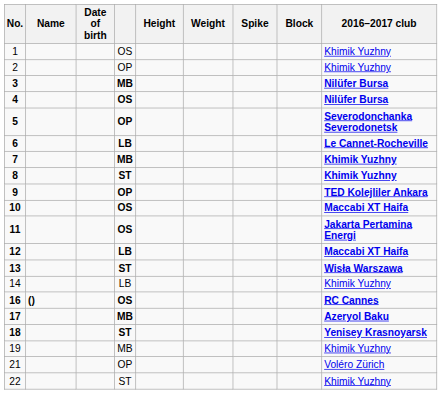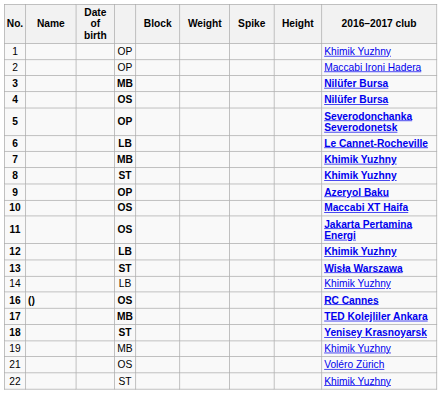 <table class="wikitable sortable" style="font-size:90%; text-align:center;">
 <tr>
 <th>No.</th>
 <th style="width:12em">Name</th>
 <th style="width:8em">Date of birth</th>
 <th></th>
-<th style="width:9em">Height</th>
+<th style="width:9em">Block</th>
 <th style="width:9em">Weight</th>
 <th style="width:9em">Spike</th>
-<th style="width:9em">Block</th>
+<th style="width:9em">Height</th>
 <th style="width:20em">2016–2017 club</th>
 </tr>
 <tr>
 <td>1</td>
 <td align=left></td>
 <td align=right></td>
-<td>OS</td>
+<td>OP</td>
 <td></td>
 <td></td>
 <td></td>
 <td></td>
 <td align=left> <a href='#'>Khimik Yuzhny</a></td>
 </tr>
 <tr>
 <td>2</td>
 <td align=left></td>
 <td align=right></td>
 <td>OP</td>
 <td></td>
 <td></td>
 <td></td>
 <td></td>
-<td align=left> <a href='#'>Khimik Yuzhny</a></td>
+<td align=left> <a href='#'>Maccabi Ironi Hadera</a></td>
 </tr>
 <tr style="font-weight:bold;">
 <td>3</td>
 <td align=left></td>
 <td align=right></td>
 <td>MB</td>
 <td></td>
 <td></td>
 <td></td>
 <td></td>
 <td align=left> <a href='#'>Nilüfer Bursa</a></td>
 </tr>
 <tr style="font-weight:bold;">
 <td>4</td>
 <td align=left></td>
 <td align=right></td>
 <td>OS</td>
 <td></td>
 <td></td>
 <td></td>
 <td></td>
 <td align=left> <a href='#'>Nilüfer Bursa</a></td>
 </tr>
 <tr style="font-weight:bold;">
 <td>5</td>
 <td align=left></td>
 <td align=right></td>
 <td>OP</td>
 <td></td>
 <td></td>
 <td></td>
 <td></td>
 <td align=left> <a href='#'>Severodonchanka Severodonetsk</a></td>
 </tr>
 <tr style="font-weight:bold;">
 <td>6</td>
 <td align=left></td>
 <td align=right></td>
 <td>LB</td>
 <td></td>
 <td></td>
 <td></td>
 <td></td>
 <td align=left> <a href='#'>Le Cannet-Rocheville</a></td>
 </tr>
 <tr style="font-weight:bold;">
 <td>7</td>
 <td align=left></td>
 <td align=right></td>
 <td>MB</td>
 <td></td>
 <td></td>
 <td></td>
 <td></td>
 <td align=left> <a href='#'>Khimik Yuzhny</a></td>
 </tr>
 <tr style="font-weight:bold;">
 <td>8</td>
 <td align=left></td>
 <td align=right></td>
 <td>ST</td>
 <td></td>
 <td></td>
 <td></td>
 <td></td>
 <td align=left> <a href='#'>Khimik Yuzhny</a></td>
 </tr>
 <tr style="font-weight:bold;">
 <td>9</td>
 <td align=left></td>
 <td align=right></td>
 <td>OP</td>
 <td></td>
 <td></td>
 <td></td>
 <td></td>
-<td align=left> <a href='#'>TED Kolejliler Ankara</a></td>
+<td align=left> <a href='#'>Azeryol Baku</a></td>
 </tr>
 <tr style="font-weight:bold;">
 <td>10</td>
 <td align=left></td>
 <td align=right></td>
 <td>OS</td>
 <td></td>
 <td></td>
 <td></td>
 <td></td>
 <td align=left> <a href='#'>Maccabi XT Haifa</a></td>
 </tr>
 <tr style="font-weight:bold;">
 <td>11</td>
 <td align=left></td>
 <td align=right></td>
 <td>OS</td>
 <td></td>
 <td></td>
 <td></td>
 <td></td>
 <td align=left> <a href='#'>Jakarta Pertamina Energi</a></td>
 </tr>
 <tr style="font-weight:bold;">
 <td>12</td>
 <td align=left></td>
 <td align=right></td>
 <td>LB</td>
 <td></td>
 <td></td>
 <td></td>
 <td></td>
-<td align=left> <a href='#'>Maccabi XT Haifa</a></td>
+<td align=left> <a href='#'>Khimik Yuzhny</a></td>
 </tr>
 <tr style="font-weight:bold;">
 <td>13</td>
 <td align=left></td>
 <td align=right></td>
 <td>ST</td>
 <td></td>
 <td></td>
 <td></td>
 <td></td>
 <td align=left> <a href='#'>Wisła Warszawa</a></td>
 </tr>
 <tr>
 <td>14</td>
 <td align=left></td>
 <td align=right></td>
 <td>LB</td>
 <td></td>
 <td></td>
 <td></td>
 <td></td>
 <td align=left> <a href='#'>Khimik Yuzhny</a></td>
 </tr>
 <tr style="font-weight:bold;">
 <td>16</td>
 <td align=left> ()</td>
 <td align=right></td>
 <td>OS</td>
 <td></td>
 <td></td>
 <td></td>
 <td></td>
 <td align=left> <a href='#'>RC Cannes</a></td>
 </tr>
 <tr style="font-weight:bold;">
 <td>17</td>
 <td align=left></td>
 <td align=right></td>
 <td>MB</td>
 <td></td>
 <td></td>
 <td></td>
 <td></td>
-<td align=left> <a href='#'>Azeryol Baku</a></td>
+<td align=left> <a href='#'>TED Kolejliler Ankara</a></td>
 </tr>
 <tr style="font-weight:bold;">
 <td>18</td>
 <td align=left></td>
 <td align=right></td>
 <td>ST</td>
 <td></td>
 <td></td>
 <td></td>
 <td></td>
 <td align=left> <a href='#'>Yenisey Krasnoyarsk</a></td>
 </tr>
 <tr>
 <td>19</td>
 <td align=left></td>
 <td align=right></td>
 <td>MB</td>
 <td></td>
 <td></td>
 <td></td>
 <td></td>
 <td align=left> <a href='#'>Khimik Yuzhny</a></td>
 </tr>
 <tr>
 <td>21</td>
 <td align=left></td>
 <td align=right></td>
-<td>OP</td>
+<td>OS</td>
 <td></td>
 <td></td>
 <td></td>
 <td></td>
 <td align=left> <a href='#'>Voléro Zürich</a></td>
 </tr>
 <tr>
 <td>22</td>
 <td align=left></td>
 <td align=right></td>
 <td>ST</td>
 <td></td>
 <td></td>
 <td></td>
 <td></td>
 <td align=left> <a href='#'>Khimik Yuzhny</a></td>
 </tr>
 </table>
